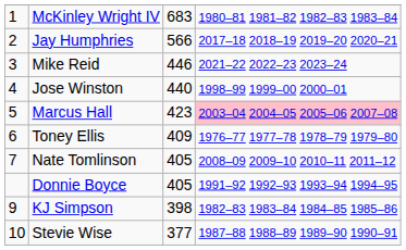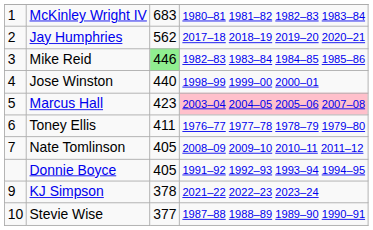 <table class="wikitable">
 <tr>
 </tr>
 <tr>
 <td>1</td>
 <td><a href='#'>McKinley Wright IV</a></td>
 <td>683</td>
 <td style="font-size:80%;"><a href='#'>1980–81</a> <a href='#'>1981–82</a> <a href='#'>1982–83</a> <a href='#'>1983–84</a></td>
 </tr>
 <tr>
 <td>2</td>
 <td><a href='#'>Jay Humphries</a></td>
-<td>566</td>
+<td>562</td>
 <td style="font-size:80%;"><a href='#'>2017–18</a> <a href='#'>2018–19</a> <a href='#'>2019–20</a> <a href='#'>2020–21</a></td>
 </tr>
 <tr>
 <td>3</td>
 <td>Mike Reid</td>
-<td>446</td>
-<td style="font-size:80%;"><a href='#'>2021–22</a> <a href='#'>2022–23</a> <a href='#'>2023–24</a></td>
+<td style="background: lightgreen;">446</td>
+<td style="font-size:80%;"><a href='#'>1982–83</a> <a href='#'>1983–84</a> <a href='#'>1984–85</a> <a href='#'>1985–86</a></td>
 </tr>
 <tr>
 <td>4</td>
 <td>Jose Winston</td>
 <td>440</td>
 <td style="font-size:80%;"><a href='#'>1998–99</a> <a href='#'>1999–00</a> <a href='#'>2000–01</a></td>
 </tr>
 <tr>
 <td>5</td>
 <td><a href='#'>Marcus Hall</a></td>
 <td>423</td>
 <td style="background: pink; font-size:80%;"><a href='#'>2003–04</a> <a href='#'>2004–05</a> <a href='#'>2005–06</a> <a href='#'>2007–08</a></td>
 </tr>
 <tr>
 <td>6</td>
 <td>Toney Ellis</td>
-<td>409</td>
+<td>411</td>
 <td style="font-size:80%;"><a href='#'>1976–77</a> <a href='#'>1977–78</a> <a href='#'>1978–79</a> <a href='#'>1979–80</a></td>
 </tr>
 <tr>
 <td>7</td>
 <td>Nate Tomlinson</td>
 <td>405</td>
 <td style="font-size:80%;"><a href='#'>2008–09</a> <a href='#'>2009–10</a> <a href='#'>2010–11</a> <a href='#'>2011–12</a></td>
 </tr>
 <tr>
 <td></td>
 <td><a href='#'>Donnie Boyce</a></td>
 <td>405</td>
 <td style="font-size:80%;"><a href='#'>1991–92</a> <a href='#'>1992–93</a> <a href='#'>1993–94</a> <a href='#'>1994–95</a></td>
 </tr>
 <tr>
 <td>9</td>
 <td><a href='#'>KJ Simpson</a></td>
-<td>398</td>
-<td style="font-size:80%;"><a href='#'>1982–83</a> <a href='#'>1983–84</a> <a href='#'>1984–85</a> <a href='#'>1985–86</a></td>
+<td>378</td>
+<td style="font-size:80%;"><a href='#'>2021–22</a> <a href='#'>2022–23</a> <a href='#'>2023–24</a></td>
 </tr>
 <tr>
 <td>10</td>
 <td>Stevie Wise</td>
 <td>377</td>
 <td style="font-size:80%;"><a href='#'>1987–88</a> <a href='#'>1988–89</a> <a href='#'>1989–90</a> <a href='#'>1990–91</a></td>
 </tr>
 </table>
